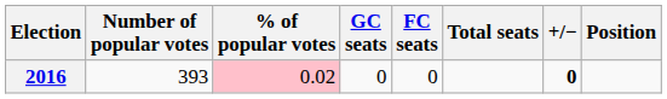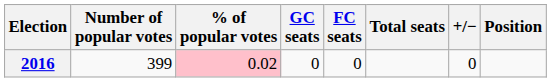 <table class="wikitable" style="text-align: right;">
 <tr align=center>
 <th><strong>Election</strong></th>
 <th>Number of<br>popular votes</th>
 <th>% of<br>popular votes</th>
 <th><a href='#'>GC</a><br>seats</th>
 <th><a href='#'>FC</a><br>seats</th>
 <th>Total seats</th>
 <th>+/−</th>
 <th>Position</th>
 </tr>
 <tr>
 <th><a href='#'>2016</a></th>
-<td>393</td>
+<td>399</td>
 <td style="background: pink;">0.02</td>
 <td>0</td>
 <td>0</td>
 <td></td>
-<td><strong>0</strong></td>
+<td>0</td>
 <td></td>
 </tr>
 </table>
